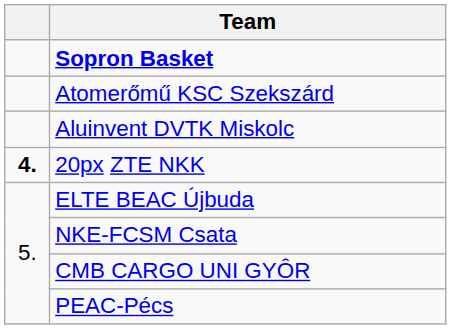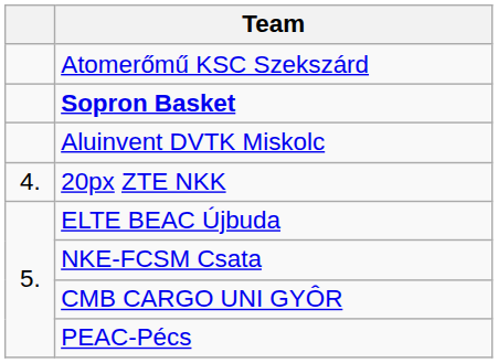 <table class="wikitable" style="text-align:center">
 <tr>
 <th width=25></th>
 <th width=275>Team</th>
 </tr>
 <tr>
 <td></td>
-<td align=left> <strong><a href='#'>Sopron Basket</a></strong></td>
+<td align=left> <a href='#'>Atomerőmű KSC Szekszárd</a></td>
 </tr>
 <tr>
 <td></td>
-<td align=left> <a href='#'>Atomerőmű KSC Szekszárd</a></td>
+<td align=left> <strong><a href='#'>Sopron Basket</a></strong></td>
 </tr>
 <tr>
 <td></td>
 <td align=left> <a href='#'>Aluinvent DVTK Miskolc</a></td>
 </tr>
 <tr>
-<td><strong>4.</strong></td>
+<td>4.</td>
 <td align=left><a href='#'>20px</a> <a href='#'>ZTE NKK</a></td>
 </tr>
 <tr>
 <td rowspan=4>5.</td>
 <td align=left> <a href='#'>ELTE BEAC Újbuda</a></td>
 </tr>
 <tr>
 <td align=left> <a href='#'>NKE-FCSM Csata</a></td>
 </tr>
 <tr>
 <td align=left> <a href='#'>CMB CARGO UNI GYÔR</a></td>
 </tr>
 <tr>
 <td align=left> <a href='#'>PEAC-Pécs</a></td>
 </tr>
 </table>
